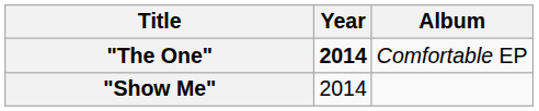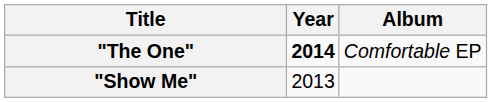 <table class="wikitable plainrowheaders" style="text-align:center;">
 <tr>
 <th scope="col" style="width:14em;">Title</th>
 <th scope="col">Year</th>
 <th scope="col">Album</th>
 </tr>
 <tr>
 <th scope="row">"The One"<br></th>
 <td><strong>2014</strong></td>
 <td><em>Comfortable</em> EP</td>
 </tr>
 <tr>
 <th scope="row">"Show Me"<br></th>
-<td>2014</td>
+<td>2013</td>
 <td></td>
 </tr>
 </table>
